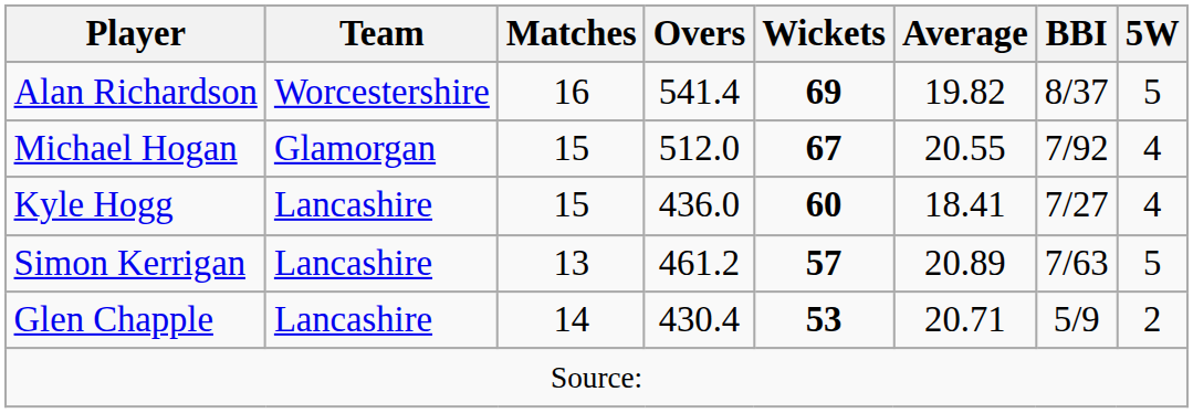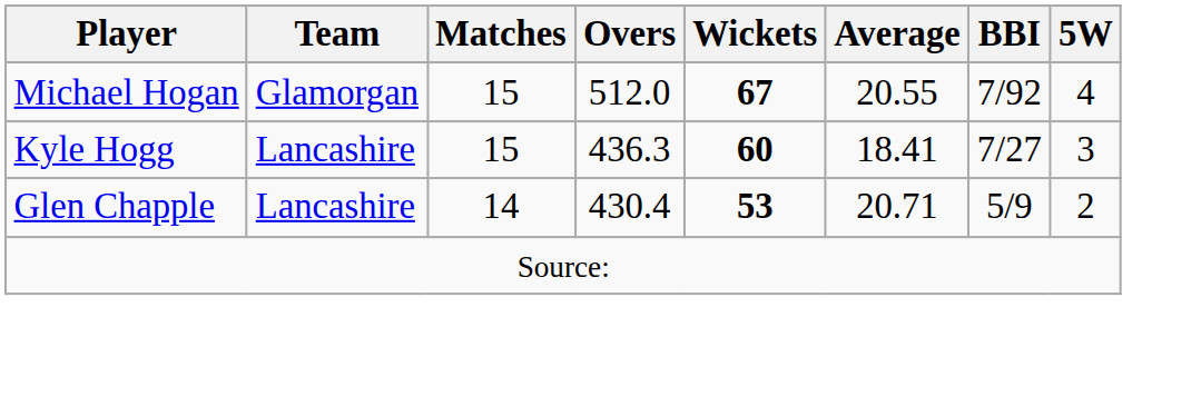 <table class="wikitable" style="text-align:center;">
 <tr>
 <th>Player</th>
 <th>Team</th>
 <th>Matches</th>
 <th>Overs</th>
 <th>Wickets</th>
 <th>Average</th>
 <th>BBI</th>
 <th>5W</th>
-</tr>
-<tr>
-<td align="left"><a href='#'>Alan Richardson</a></td>
-<td align="left"><a href='#'>Worcestershire</a></td>
-<td>16</td>
-<td>541.4</td>
-<td><strong>69</strong></td>
-<td>19.82</td>
-<td>8/37</td>
-<td>5</td>
 </tr>
 <tr>
 <td align="left"><a href='#'>Michael Hogan</a></td>
 <td align="left"><a href='#'>Glamorgan</a></td>
 <td>15</td>
 <td>512.0</td>
 <td><strong>67</strong></td>
 <td>20.55</td>
 <td>7/92</td>
 <td>4</td>
 </tr>
 <tr>
 <td align="left"><a href='#'>Kyle Hogg</a></td>
 <td align="left"><a href='#'>Lancashire</a></td>
 <td>15</td>
-<td>436.0</td>
+<td>436.3</td>
 <td><strong>60</strong></td>
 <td>18.41</td>
 <td>7/27</td>
-<td>4</td>
-</tr>
-<tr>
-<td align="left"><a href='#'>Simon Kerrigan</a></td>
-<td align="left"><a href='#'>Lancashire</a></td>
-<td>13</td>
-<td>461.2</td>
-<td><strong>57</strong></td>
-<td>20.89</td>
-<td>7/63</td>
-<td>5</td>
+<td>3</td>
 </tr>
 <tr>
 <td align="left"><a href='#'>Glen Chapple</a></td>
 <td align="left"><a href='#'>Lancashire</a></td>
 <td>14</td>
 <td>430.4</td>
 <td><strong>53</strong></td>
 <td>20.71</td>
 <td>5/9</td>
 <td>2</td>
 </tr>
 <tr>
 <td colspan=8><small>Source:</small></td>
 </tr>
 </table>
